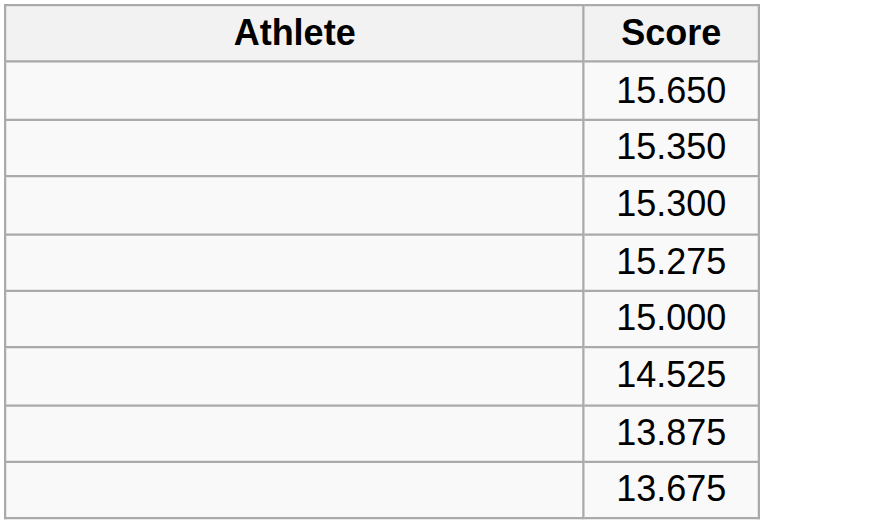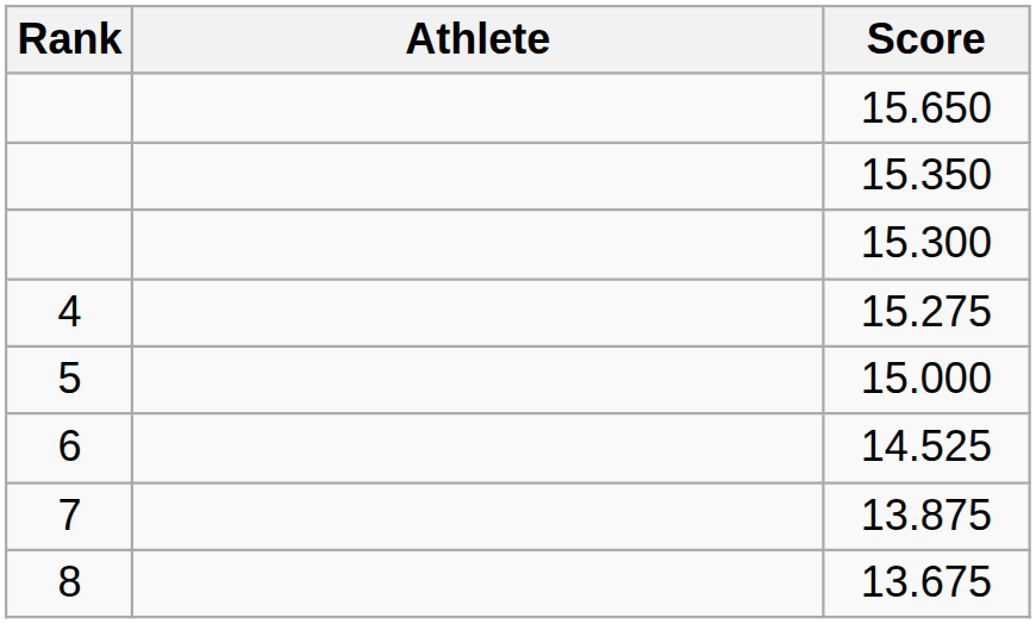 <table class=wikitable style="text-align:center">
 <tr>
+<th width=40>Rank</th>
 <th width=250>Athlete</th>
 <th width=70>Score</th>
 </tr>
 <tr>
+<td></td>
 <td align=left></td>
 <td>15.650</td>
 </tr>
 <tr>
+<td></td>
 <td align=left></td>
 <td>15.350</td>
 </tr>
 <tr>
+<td></td>
 <td align=left></td>
 <td>15.300</td>
 </tr>
 <tr>
+<td>4</td>
 <td align=left></td>
 <td>15.275</td>
 </tr>
 <tr>
+<td>5</td>
 <td align=left></td>
 <td>15.000</td>
 </tr>
 <tr>
+<td>6</td>
 <td align=left></td>
 <td>14.525</td>
 </tr>
 <tr>
+<td>7</td>
 <td align=left></td>
 <td>13.875</td>
 </tr>
 <tr>
+<td>8</td>
 <td align=left></td>
 <td>13.675</td>
 </tr>
 </table>
